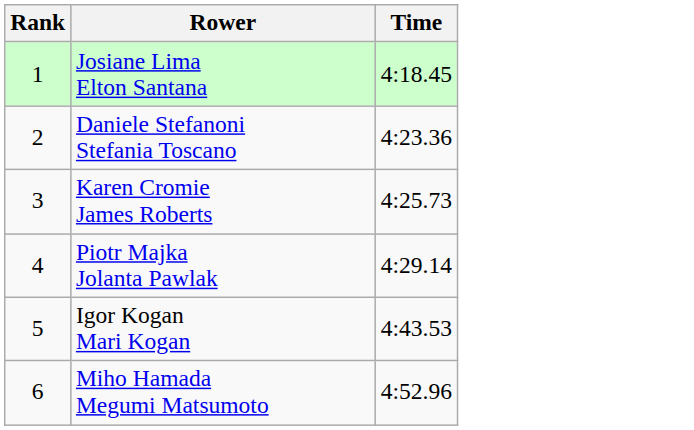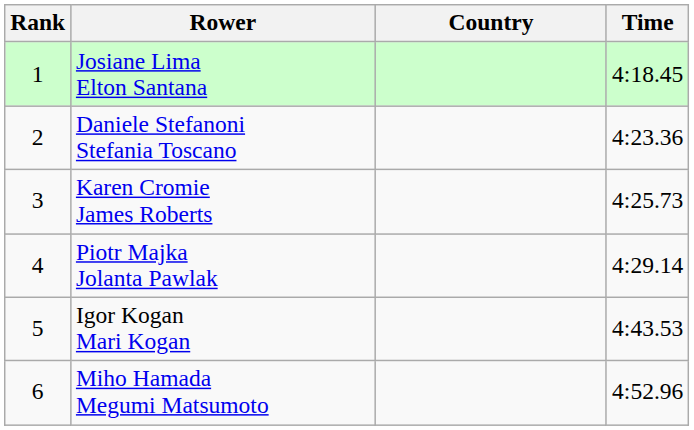 <table class="wikitable" style="text-align:center">
 <tr>
 <th>Rank</th>
 <th width=200>Rower</th>
+<th width=150>Country</th>
 <th width=5em>Time</th>
 </tr>
 <tr bgcolor="#ccffcc">
 <td>1</td>
 <td align=left><a href='#'>Josiane Lima</a><br><a href='#'>Elton Santana</a></td>
+<td align=left></td>
 <td>4:18.45</td>
 </tr>
 <tr>
 <td>2</td>
 <td align=left><a href='#'>Daniele Stefanoni</a><br><a href='#'>Stefania Toscano</a></td>
+<td align=left></td>
 <td>4:23.36</td>
 </tr>
 <tr>
 <td>3</td>
 <td align=left><a href='#'>Karen Cromie</a><br><a href='#'>James Roberts</a></td>
+<td align=left></td>
 <td>4:25.73</td>
 </tr>
 <tr>
 <td>4</td>
 <td align=left><a href='#'>Piotr Majka</a><br><a href='#'>Jolanta Pawlak</a></td>
+<td align=left></td>
 <td>4:29.14</td>
 </tr>
 <tr>
 <td>5</td>
 <td align=left>Igor Kogan<br><a href='#'>Mari Kogan</a></td>
+<td align=left></td>
 <td>4:43.53</td>
 </tr>
 <tr>
 <td>6</td>
 <td align=left><a href='#'>Miho Hamada</a><br><a href='#'>Megumi Matsumoto</a></td>
+<td align=left></td>
 <td>4:52.96</td>
 </tr>
 </table>
